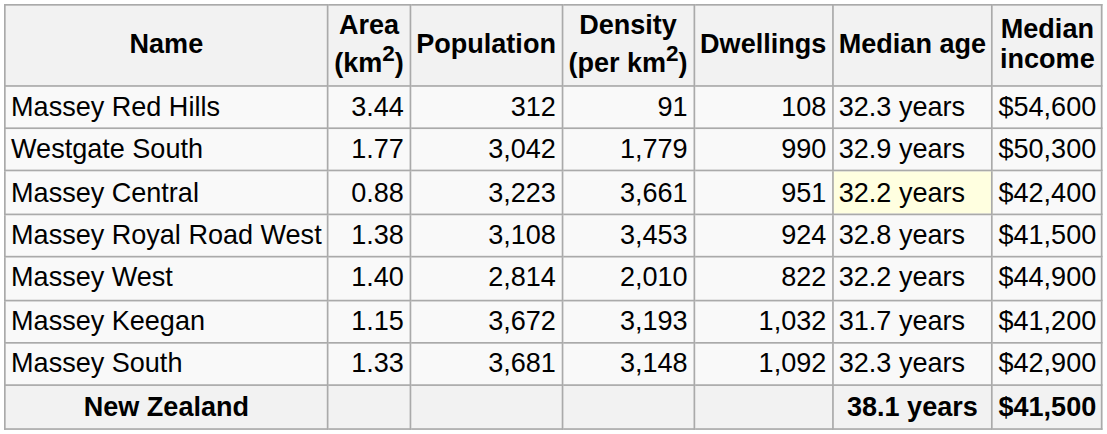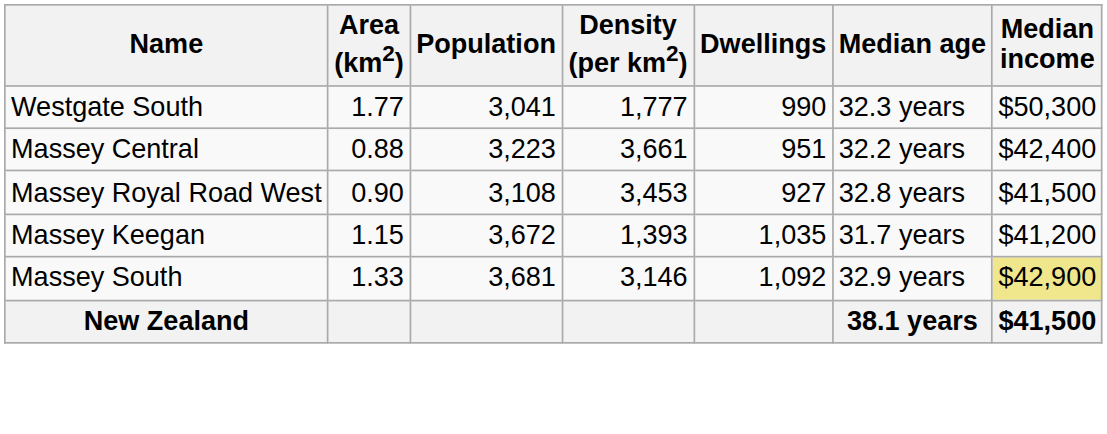 <table class="wikitable">
 <tr>
 <th>Name</th>
 <th>Area<br>(km<sup>2</sup>)</th>
 <th>Population</th>
 <th>Density<br>(per km<sup>2</sup>)</th>
 <th>Dwellings</th>
 <th>Median age</th>
 <th>Median<br>income</th>
 </tr>
 <tr>
-<td>Massey Red Hills</td>
-<td style="text-align:right;">3.44</td>
-<td style="text-align:right;">312</td>
-<td style="text-align:right;">91</td>
-<td style="text-align:right;">108</td>
-<td>32.3 years</td>
-<td>$54,600</td>
-</tr>
-<tr>
 <td>Westgate South</td>
 <td style="text-align:right;">1.77</td>
-<td style="text-align:right;">3,042</td>
-<td style="text-align:right;">1,779</td>
+<td style="text-align:right;">3,041</td>
+<td style="text-align:right;">1,777</td>
 <td style="text-align:right;">990</td>
-<td>32.9 years</td>
+<td>32.3 years</td>
 <td>$50,300</td>
 </tr>
 <tr>
 <td>Massey Central</td>
 <td style="text-align:right;">0.88</td>
 <td style="text-align:right;">3,223</td>
 <td style="text-align:right;">3,661</td>
 <td style="text-align:right;">951</td>
-<td style="background: lightyellow;">32.2 years</td>
+<td>32.2 years</td>
 <td>$42,400</td>
 </tr>
 <tr>
 <td>Massey Royal Road West</td>
-<td style="text-align:right;">1.38</td>
+<td style="text-align:right;">0.90</td>
 <td style="text-align:right;">3,108</td>
 <td style="text-align:right;">3,453</td>
-<td style="text-align:right;">924</td>
+<td style="text-align:right;">927</td>
 <td>32.8 years</td>
 <td>$41,500</td>
-</tr>
-<tr>
-<td>Massey West</td>
-<td style="text-align:right;">1.40</td>
-<td style="text-align:right;">2,814</td>
-<td style="text-align:right;">2,010</td>
-<td style="text-align:right;">822</td>
-<td>32.2 years</td>
-<td>$44,900</td>
 </tr>
 <tr>
 <td>Massey Keegan</td>
 <td style="text-align:right;">1.15</td>
 <td style="text-align:right;">3,672</td>
-<td style="text-align:right;">3,193</td>
-<td style="text-align:right;">1,032</td>
+<td style="text-align:right;">1,393</td>
+<td style="text-align:right;">1,035</td>
 <td>31.7 years</td>
 <td>$41,200</td>
 </tr>
 <tr>
 <td>Massey South</td>
 <td style="text-align:right;">1.33</td>
 <td style="text-align:right;">3,681</td>
-<td style="text-align:right;">3,148</td>
+<td style="text-align:right;">3,146</td>
 <td style="text-align:right;">1,092</td>
-<td>32.3 years</td>
-<td>$42,900</td>
+<td>32.9 years</td>
+<td style="background: khaki;">$42,900</td>
 </tr>
 <tr>
 <th>New Zealand</th>
 <th></th>
 <th></th>
 <th></th>
 <th></th>
 <th>38.1 years</th>
 <th style="text-align:left;">$41,500</th>
 </tr>
 </table>
